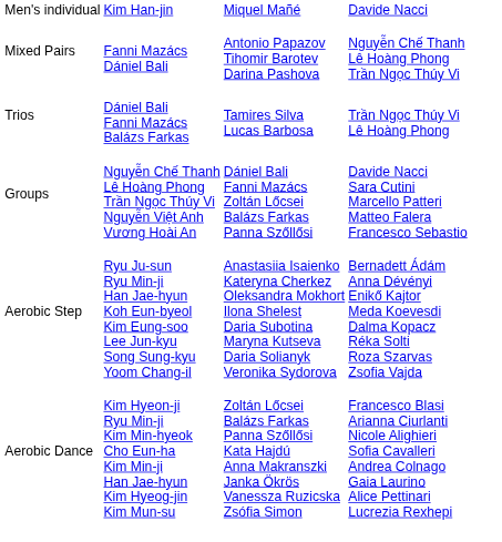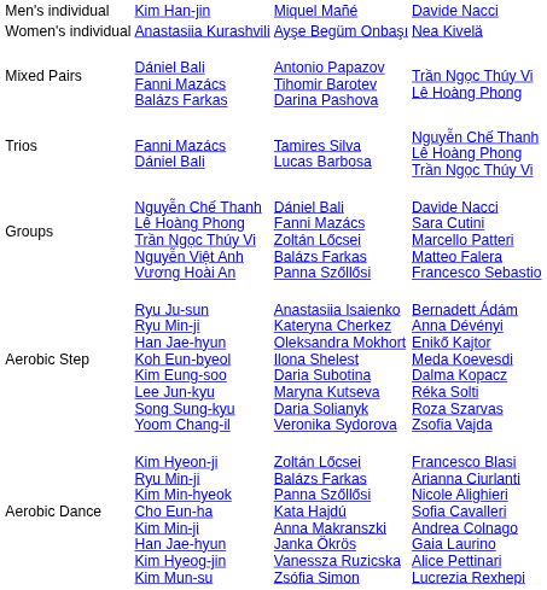 <table>
 <tr>
 <td>Men's individual</td>
 <td><a href='#'>Kim Han-jin</a><br></td>
 <td><a href='#'>Miquel Mañé</a><br></td>
 <td><a href='#'>Davide Nacci</a><br></td>
 </tr>
 <tr>
+<td>Women's individual</td>
+<td><a href='#'>Anastasiia Kurashvili</a><br></td>
+<td><a href='#'>Ayşe Begüm Onbaşı</a><br></td>
+<td><a href='#'>Nea Kivelä</a><br></td>
+</tr>
+<tr>
 <td>Mixed Pairs</td>
-<td><br><a href='#'>Fanni Mazács</a><br><a href='#'>Dániel Bali</a></td>
+<td><br><a href='#'>Dániel Bali</a><br><a href='#'>Fanni Mazács</a><br><a href='#'>Balázs Farkas</a></td>
 <td><br><a href='#'>Antonio Papazov</a><br><a href='#'>Tihomir Barotev</a><br><a href='#'>Darina Pashova</a></td>
-<td><br><a href='#'>Nguyễn Chế Thanh</a><br><a href='#'>Lê Hoàng Phong</a><br><a href='#'>Trần Ngọc Thúy Vi</a></td>
+<td><br><a href='#'>Trần Ngọc Thúy Vi</a><br><a href='#'>Lê Hoàng Phong</a></td>
 </tr>
 <tr>
 <td>Trios</td>
-<td><br><a href='#'>Dániel Bali</a><br><a href='#'>Fanni Mazács</a><br><a href='#'>Balázs Farkas</a></td>
+<td><br><a href='#'>Fanni Mazács</a><br><a href='#'>Dániel Bali</a></td>
 <td><br><a href='#'>Tamires Silva</a><br><a href='#'>Lucas Barbosa</a></td>
-<td><br><a href='#'>Trần Ngọc Thúy Vi</a><br><a href='#'>Lê Hoàng Phong</a></td>
+<td><br><a href='#'>Nguyễn Chế Thanh</a><br><a href='#'>Lê Hoàng Phong</a><br><a href='#'>Trần Ngọc Thúy Vi</a></td>
 </tr>
 <tr>
 <td>Groups</td>
 <td><br><a href='#'>Nguyễn Chế Thanh</a><br><a href='#'>Lê Hoàng Phong</a><br><a href='#'>Trần Ngọc Thúy Vi</a><br><a href='#'>Nguyễn Việt Anh</a><br><a href='#'>Vương Hoài An</a></td>
 <td><br><a href='#'>Dániel Bali</a> <br><a href='#'>Fanni Mazács</a> <br><a href='#'>Zoltán Lőcsei</a><br><a href='#'>Balázs Farkas</a><br><a href='#'>Panna Szőllősi</a></td>
 <td><br><a href='#'>Davide Nacci</a><br><a href='#'>Sara Cutini</a><br><a href='#'>Marcello Patteri</a><br><a href='#'>Matteo Falera</a><br><a href='#'>Francesco Sebastio</a></td>
 </tr>
 <tr>
 <td>Aerobic Step</td>
 <td><br><a href='#'>Ryu Ju-sun</a><br><a href='#'>Ryu Min-ji</a><br><a href='#'>Han Jae-hyun</a><br><a href='#'>Koh Eun-byeol</a><br><a href='#'>Kim Eung-soo</a><br><a href='#'>Lee Jun-kyu</a><br><a href='#'>Song Sung-kyu</a><br><a href='#'>Yoom Chang-il</a></td>
 <td><br><a href='#'>Anastasiia Isaienko</a><br><a href='#'>Kateryna Cherkez</a><br><a href='#'>Oleksandra Mokhort</a><br><a href='#'>Ilona Shelest</a><br><a href='#'>Daria Subotina</a><br><a href='#'>Maryna Kutseva</a><br><a href='#'>Daria Solianyk</a><br><a href='#'>Veronika Sydorova</a></td>
 <td><br><a href='#'>Bernadett Ádám</a><br><a href='#'>Anna Dévényi</a><br><a href='#'>Enikő Kajtor</a><br><a href='#'>Meda Koevesdi</a><br><a href='#'>Dalma Kopacz</a><br><a href='#'>Réka Solti</a><br><a href='#'>Roza Szarvas</a><br><a href='#'>Zsofia Vajda</a></td>
 </tr>
 <tr>
 <td>Aerobic Dance</td>
 <td><br><a href='#'>Kim Hyeon-ji</a><br><a href='#'>Ryu Min-ji</a><br><a href='#'>Kim Min-hyeok</a><br><a href='#'>Cho Eun-ha</a><br><a href='#'>Kim Min-ji</a><br><a href='#'>Han Jae-hyun</a><br><a href='#'>Kim Hyeog-jin</a><br><a href='#'>Kim Mun-su</a></td>
 <td><br><a href='#'>Zoltán Lőcsei</a><br><a href='#'>Balázs Farkas</a> <br><a href='#'>Panna Szőllősi</a><br><a href='#'>Kata Hajdú</a><br><a href='#'>Anna Makranszki</a><br><a href='#'>Janka Ökrös</a><br><a href='#'>Vanessza Ruzicska</a><br><a href='#'>Zsófia Simon</a></td>
 <td><br><a href='#'>Francesco Blasi</a><br><a href='#'>Arianna Ciurlanti</a><br><a href='#'>Nicole Alighieri</a><br><a href='#'>Sofia Cavalleri</a><br><a href='#'>Andrea Colnago</a><br><a href='#'>Gaia Laurino</a><br><a href='#'>Alice Pettinari</a><br><a href='#'>Lucrezia Rexhepi</a></td>
 </tr>
 </table>
